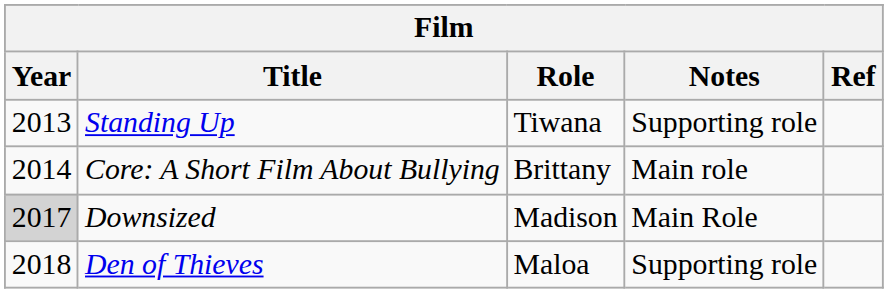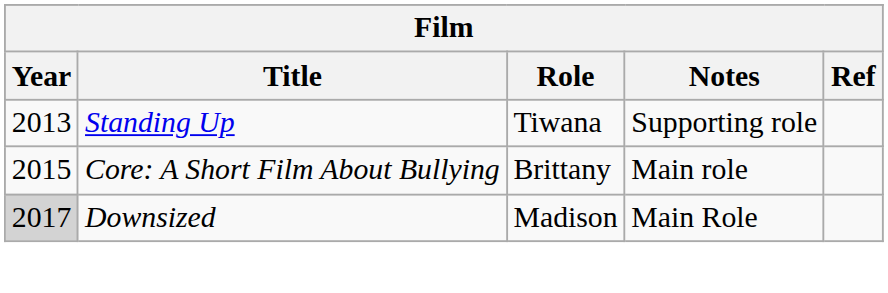 <table class="wikitable">
 <tr>
 <th colspan="5">Film</th>
 </tr>
 <tr>
 <th>Year</th>
 <th>Title</th>
 <th>Role</th>
 <th class="unsortable">Notes</th>
 <th class="unsortable">Ref</th>
 </tr>
 <tr>
 <td>2013</td>
 <td><em><a href='#'>Standing Up</a></em></td>
 <td>Tiwana</td>
 <td>Supporting role</td>
 <td></td>
 </tr>
 <tr>
-<td>2014</td>
+<td>2015</td>
 <td><em>Core: A Short Film About Bullying</em></td>
 <td>Brittany</td>
 <td>Main role</td>
 <td></td>
 </tr>
 <tr>
 <td style="background: lightgrey;">2017</td>
 <td><em>Downsized</em></td>
 <td>Madison</td>
 <td>Main Role</td>
 <td></td>
 </tr>
-<tr>
-<td>2018</td>
-<td><em><a href='#'>Den of Thieves</a></em></td>
-<td>Maloa</td>
-<td>Supporting role</td>
-<td></td>
-</tr>
 </table>
